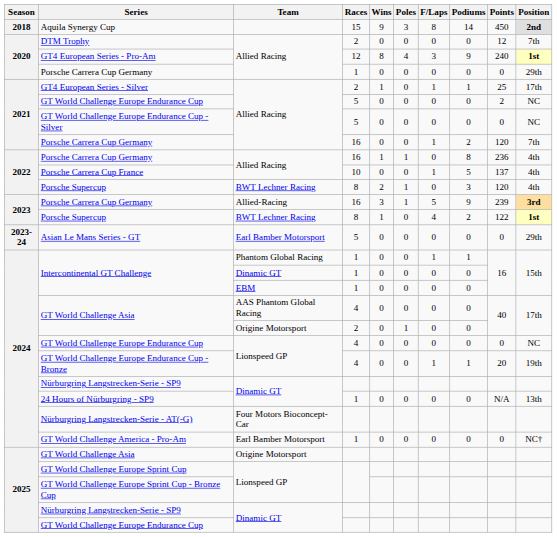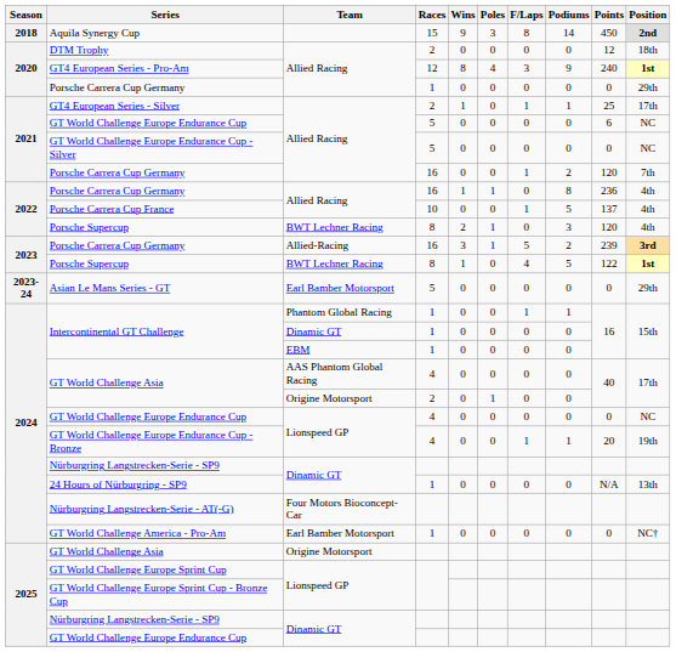 <table class="wikitable" style="font-size: 90%; text-align:center">
 <tr>
 <th>Season</th>
 <th>Series</th>
 <th>Team</th>
 <th>Races</th>
 <th>Wins</th>
 <th>Poles</th>
 <th>F/Laps</th>
 <th>Podiums</th>
 <th>Points</th>
 <th>Position</th>
 </tr>
 <tr>
 <th>2018</th>
 <td align=left>Aquila Synergy Cup</td>
 <td></td>
 <td>15</td>
 <td>9</td>
 <td>3</td>
 <td>8</td>
 <td>14</td>
 <td>450</td>
 <td style="background:#DFDFDF"><strong>2nd</strong></td>
 </tr>
 <tr>
 <th rowspan="3">2020</th>
 <td align=left><a href='#'>DTM Trophy</a></td>
 <td rowspan="3" align=left>Allied Racing</td>
 <td>2</td>
 <td>0</td>
 <td>0</td>
 <td>0</td>
 <td>0</td>
 <td>12</td>
-<td>7th</td>
+<td>18th</td>
 </tr>
 <tr>
 <td align=left><a href='#'>GT4 European Series - Pro-Am</a></td>
 <td>12</td>
 <td>8</td>
 <td>4</td>
 <td>3</td>
 <td>9</td>
 <td>240</td>
 <td style="background:#FFFFBF"><strong>1st</strong></td>
 </tr>
 <tr>
 <td align=left>Porsche Carrera Cup Germany</td>
 <td>1</td>
 <td>0</td>
 <td>0</td>
 <td>0</td>
 <td>0</td>
 <td>0</td>
 <td>29th</td>
 </tr>
 <tr>
 <th rowspan="4">2021</th>
 <td align=left><a href='#'>GT4 European Series - Silver</a></td>
 <td rowspan="4" align=left>Allied Racing</td>
 <td>2</td>
 <td>1</td>
 <td>0</td>
 <td>1</td>
 <td>1</td>
 <td>25</td>
 <td>17th</td>
 </tr>
 <tr>
 <td align=left><a href='#'>GT World Challenge Europe Endurance Cup</a></td>
 <td>5</td>
 <td>0</td>
 <td>0</td>
 <td>0</td>
 <td>0</td>
-<td>2</td>
+<td>6</td>
 <td>NC</td>
 </tr>
 <tr>
 <td align=left><a href='#'>GT World Challenge Europe Endurance Cup - Silver</a></td>
 <td>5</td>
 <td>0</td>
 <td>0</td>
 <td>0</td>
 <td>0</td>
 <td>0</td>
 <td>NC</td>
 </tr>
 <tr>
 <td align=left><a href='#'>Porsche Carrera Cup Germany</a></td>
 <td>16</td>
 <td>0</td>
 <td>0</td>
 <td>1</td>
 <td>2</td>
 <td>120</td>
 <td>7th</td>
 </tr>
 <tr>
 <th rowspan="3">2022</th>
 <td align=left><a href='#'>Porsche Carrera Cup Germany</a></td>
 <td rowspan="2" align=left>Allied Racing</td>
 <td>16</td>
 <td>1</td>
 <td>1</td>
 <td>0</td>
 <td>8</td>
 <td>236</td>
 <td>4th</td>
 </tr>
 <tr>
 <td align=left><a href='#'>Porsche Carrera Cup France</a></td>
 <td>10</td>
 <td>0</td>
 <td>0</td>
 <td>1</td>
 <td>5</td>
 <td>137</td>
 <td>4th</td>
 </tr>
 <tr>
 <td align=left><a href='#'>Porsche Supercup</a></td>
 <td align=left><a href='#'>BWT Lechner Racing</a></td>
 <td>8</td>
 <td>2</td>
 <td>1</td>
 <td>0</td>
 <td>3</td>
 <td>120</td>
 <td>4th</td>
 </tr>
 <tr>
 <th rowspan="2">2023</th>
 <td align=left><a href='#'>Porsche Carrera Cup Germany</a></td>
 <td align=left>Allied-Racing</td>
 <td>16</td>
 <td>3</td>
 <td>1</td>
 <td>5</td>
-<td>9</td>
+<td>2</td>
 <td>239</td>
 <td style="background:#FFDF9F;"><strong>3rd</strong></td>
 </tr>
 <tr>
 <td align=left><a href='#'>Porsche Supercup</a></td>
 <td align=left><a href='#'>BWT Lechner Racing</a></td>
 <td>8</td>
 <td>1</td>
 <td>0</td>
 <td>4</td>
-<td>2</td>
+<td>5</td>
 <td>122</td>
 <td style="background:#FFFFBF"><strong>1st</strong></td>
 </tr>
 <tr>
 <th>2023-24</th>
 <td align=left><a href='#'>Asian Le Mans Series - GT</a></td>
 <td align=left><a href='#'>Earl Bamber Motorsport</a></td>
 <td>5</td>
 <td>0</td>
 <td>0</td>
 <td>0</td>
 <td>0</td>
 <td>0</td>
 <td>29th</td>
 </tr>
 <tr>
 <th rowspan="11">2024</th>
 <td rowspan="3" align="left"><a href='#'>Intercontinental GT Challenge</a></td>
 <td align="left">Phantom Global Racing</td>
 <td>1</td>
 <td>0</td>
 <td>0</td>
 <td>1</td>
 <td>1</td>
 <td rowspan="3">16</td>
 <td rowspan="3">15th</td>
 </tr>
 <tr>
 <td align=left><a href='#'>Dinamic GT</a></td>
 <td>1</td>
 <td>0</td>
 <td>0</td>
 <td>0</td>
 <td>0</td>
 </tr>
 <tr>
 <td align=left><a href='#'>EBM</a></td>
 <td>1</td>
 <td>0</td>
 <td>0</td>
 <td>0</td>
 <td>0</td>
 </tr>
 <tr>
 <td rowspan="2" align="left"><a href='#'>GT World Challenge Asia</a></td>
 <td align=left>AAS Phantom Global Racing</td>
 <td>4</td>
 <td>0</td>
 <td>0</td>
 <td>0</td>
 <td>0</td>
 <td rowspan="2">40</td>
 <td rowspan="2">17th</td>
 </tr>
 <tr>
 <td align=left>Origine Motorsport</td>
 <td>2</td>
 <td>0</td>
 <td>1</td>
 <td>0</td>
 <td>0</td>
 </tr>
 <tr>
 <td align=left><a href='#'>GT World Challenge Europe Endurance Cup</a></td>
 <td rowspan="2" align=left>Lionspeed GP</td>
 <td>4</td>
 <td>0</td>
 <td>0</td>
 <td>0</td>
 <td>0</td>
 <td>0</td>
 <td>NC</td>
 </tr>
 <tr>
 <td align="left"><a href='#'>GT World Challenge Europe Endurance Cup - Bronze</a></td>
 <td>4</td>
 <td>0</td>
 <td>0</td>
 <td>1</td>
 <td>1</td>
 <td>20</td>
 <td>19th</td>
 </tr>
 <tr>
 <td align=left><a href='#'>Nürburgring Langstrecken-Serie - SP9</a></td>
 <td rowspan="2" align="left"><a href='#'>Dinamic GT</a></td>
 <td></td>
 <td></td>
 <td></td>
 <td></td>
 <td></td>
 <td></td>
 <td></td>
 </tr>
 <tr>
 <td align=left><a href='#'>24 Hours of Nürburgring - SP9</a></td>
 <td>1</td>
 <td>0</td>
 <td>0</td>
 <td>0</td>
 <td>0</td>
 <td>N/A</td>
 <td>13th</td>
 </tr>
 <tr>
 <td align=left><a href='#'>Nürburgring Langstrecken-Serie - AT(-G)</a></td>
 <td align=left>Four Motors Bioconcept-Car</td>
 <td></td>
 <td></td>
 <td></td>
 <td></td>
 <td></td>
 <td></td>
 <td></td>
 </tr>
 <tr>
 <td align=left><a href='#'>GT World Challenge America - Pro-Am</a></td>
 <td align=left>Earl Bamber Motorsport</td>
 <td>1</td>
 <td>0</td>
 <td>0</td>
 <td>0</td>
 <td>0</td>
 <td>0</td>
 <td>NC†</td>
 </tr>
 <tr>
 <th rowspan="5">2025</th>
 <td align=left><a href='#'>GT World Challenge Asia</a></td>
 <td align=left>Origine Motorsport</td>
 <td></td>
 <td></td>
 <td></td>
 <td></td>
 <td></td>
 <td></td>
 <td></td>
 </tr>
 <tr>
 <td align=left><a href='#'>GT World Challenge Europe Sprint Cup</a></td>
 <td rowspan="2" align=left>Lionspeed GP</td>
 <td rowspan="2"></td>
 <td></td>
 <td></td>
 <td></td>
 <td></td>
 <td></td>
 <td></td>
 </tr>
 <tr>
 <td align=left><a href='#'>GT World Challenge Europe Sprint Cup - Bronze Cup</a></td>
 <td></td>
 <td></td>
 <td></td>
 <td></td>
 <td></td>
 <td></td>
 </tr>
 <tr>
 <td align=left><a href='#'>Nürburgring Langstrecken-Serie - SP9</a></td>
 <td rowspan="2" align="left"><a href='#'>Dinamic GT</a></td>
 <td></td>
 <td></td>
 <td></td>
 <td></td>
 <td></td>
 <td></td>
 <td></td>
 </tr>
 <tr>
 <td align="left"><a href='#'>GT World Challenge Europe Endurance Cup</a></td>
 <td></td>
 <td></td>
 <td></td>
 <td></td>
 <td></td>
 <td></td>
 <td></td>
 </tr>
 </table>
